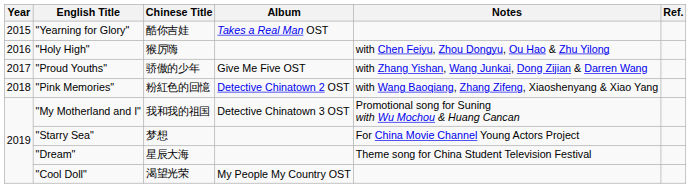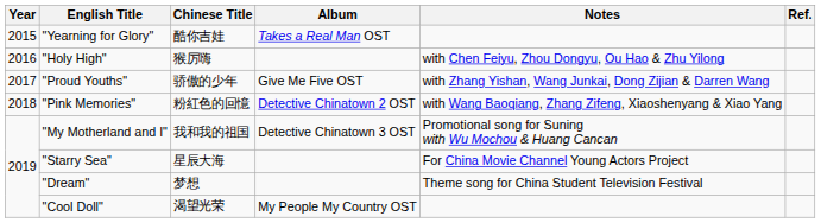 <table class="wikitable">
 <tr>
 <th>Year</th>
 <th>English Title</th>
 <th>Chinese Title</th>
 <th>Album</th>
 <th>Notes</th>
 <th>Ref.</th>
 </tr>
 <tr>
 <td>2015</td>
 <td>"Yearning for Glory"</td>
 <td>酷你吉娃</td>
 <td><em><a href='#'>Takes a Real Man</a></em> OST<em></td>
 <td></td>
 <td></td>
 </tr>
 <tr>
 <td>2016</td>
 <td>"Holy High"</td>
 <td>猴厉嗨</td>
 <td></td>
 <td>with <a href='#'>Chen Feiyu</a>, <a href='#'>Zhou Dongyu</a>, <a href='#'>Ou Hao</a> & <a href='#'>Zhu Yilong</a></td>
 <td></td>
 </tr>
 <tr>
 <td>2017</td>
 <td>"Proud Youths"</td>
 <td>骄傲的少年</td>
 <td></em>Give Me Five OST<em></td>
 <td>with <a href='#'>Zhang Yishan</a>, <a href='#'>Wang Junkai</a>, <a href='#'>Dong Zijian</a> & <a href='#'>Darren Wang</a></td>
 <td></td>
 </tr>
 <tr>
 <td>2018</td>
 <td>"Pink Memories"</td>
 <td>粉紅色的回憶</td>
 <td></em><a href='#'>Detective Chinatown 2</a> OST<em></td>
 <td>with <a href='#'>Wang Baoqiang</a>, <a href='#'>Zhang Zifeng</a>, Xiaoshenyang & Xiao Yang</td>
 <td></td>
 </tr>
 <tr>
 <td rowspan=4>2019</td>
 <td>"My Motherland and I"</td>
 <td>我和我的祖国</td>
 <td></em>Detective Chinatown 3 OST<em></td>
 <td>Promotional song for </em>Suning<em> <br>with <a href='#'>Wu Mochou</a> & Huang Cancan</td>
 <td></td>
 </tr>
 <tr>
 <td>"Starry Sea"</td>
-<td>梦想</td>
+<td>星辰大海</td>
 <td></td>
 <td>For <a href='#'>China Movie Channel</a> Young Actors Project</td>
 <td></td>
 </tr>
 <tr>
 <td>"Dream"</td>
-<td>星辰大海</td>
+<td>梦想</td>
 <td></td>
 <td>Theme song for China Student Television Festival</td>
 <td></td>
 </tr>
 <tr>
 <td>"Cool Doll"</td>
 <td>渴望光荣</td>
 <td></em>My People My Country OST<em></td>
 <td></td>
 <td></td>
 </tr>
 </table>
